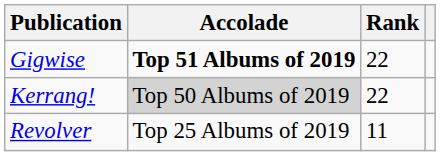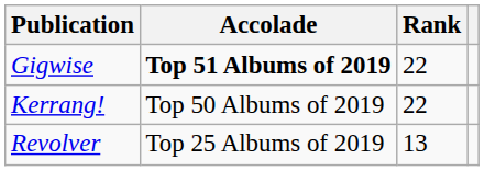 <table class="wikitable sortable">
 <tr>
 <th>Publication</th>
 <th>Accolade</th>
 <th>Rank</th>
 <th class="unsortable"></th>
 </tr>
 <tr>
 <td><em><a href='#'>Gigwise</a></em></td>
 <td><strong>Top 51 Albums of 2019</strong></td>
 <td>22</td>
 <td></td>
 </tr>
 <tr>
 <td><em><a href='#'>Kerrang!</a></em></td>
-<td style="background: lightgrey;">Top 50 Albums of 2019</td>
+<td>Top 50 Albums of 2019</td>
 <td>22</td>
 <td></td>
 </tr>
 <tr>
 <td><em><a href='#'>Revolver</a></em></td>
 <td>Top 25 Albums of 2019</td>
-<td>11</td>
+<td>13</td>
 <td></td>
 </tr>
 </table>
